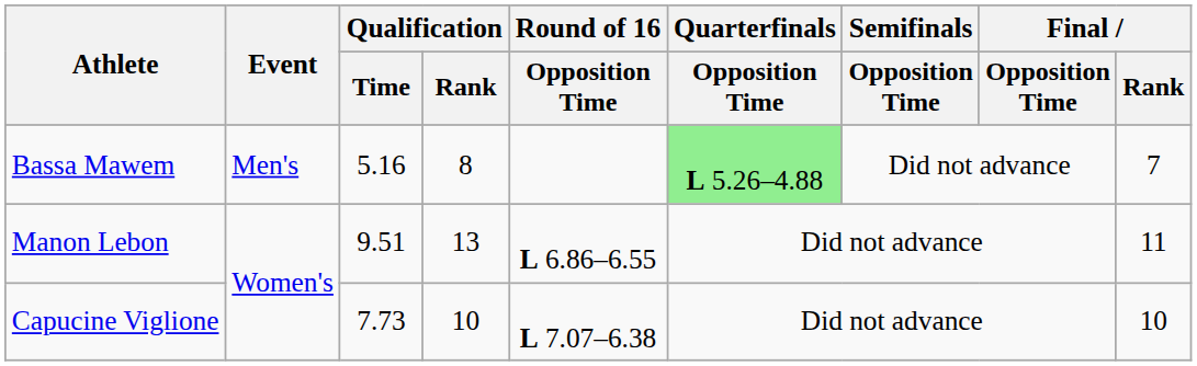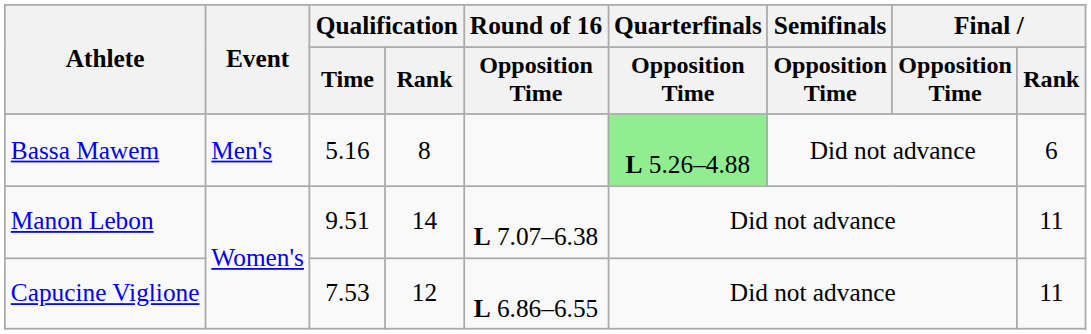 <table class="wikitable" style="font-size:90%; text-align:center">
 <tr>
 <th rowspan=2>Athlete</th>
 <th rowspan=2>Event</th>
 <th colspan="2">Qualification</th>
 <th>Round of 16</th>
 <th>Quarterfinals</th>
 <th>Semifinals</th>
 <th colspan="2">Final / </th>
 </tr>
 <tr style="font-size:95%">
 <th>Time</th>
 <th>Rank</th>
 <th>Opposition<br>Time</th>
 <th>Opposition<br>Time</th>
 <th>Opposition<br>Time</th>
 <th>Opposition<br>Time</th>
 <th>Rank</th>
 </tr>
 <tr align=center>
 <td align=left><a href='#'>Bassa Mawem</a></td>
 <td align=left><a href='#'>Men's</a></td>
 <td>5.16</td>
 <td>8</td>
 <td><br></td>
 <td style="background: lightgreen;"><br><strong>L</strong> 5.26–4.88</td>
 <td colspan=2>Did not advance</td>
-<td>7</td>
+<td>6</td>
 </tr>
 <tr align=center>
 <td align=left><a href='#'>Manon Lebon</a></td>
 <td align=left rowspan=2><a href='#'>Women's</a></td>
 <td>9.51</td>
-<td>13</td>
-<td><br><strong>L</strong> 6.86–6.55</td>
+<td>14</td>
+<td><br><strong>L</strong> 7.07–6.38</td>
 <td colspan=3>Did not advance</td>
 <td>11</td>
 </tr>
 <tr align=center>
 <td align=left><a href='#'>Capucine Viglione</a></td>
-<td>7.73</td>
-<td>10</td>
-<td><br><strong>L</strong> 7.07–6.38</td>
+<td>7.53</td>
+<td>12</td>
+<td><br><strong>L</strong> 6.86–6.55</td>
 <td colspan=3>Did not advance</td>
-<td>10</td>
+<td>11</td>
 </tr>
 </table>
